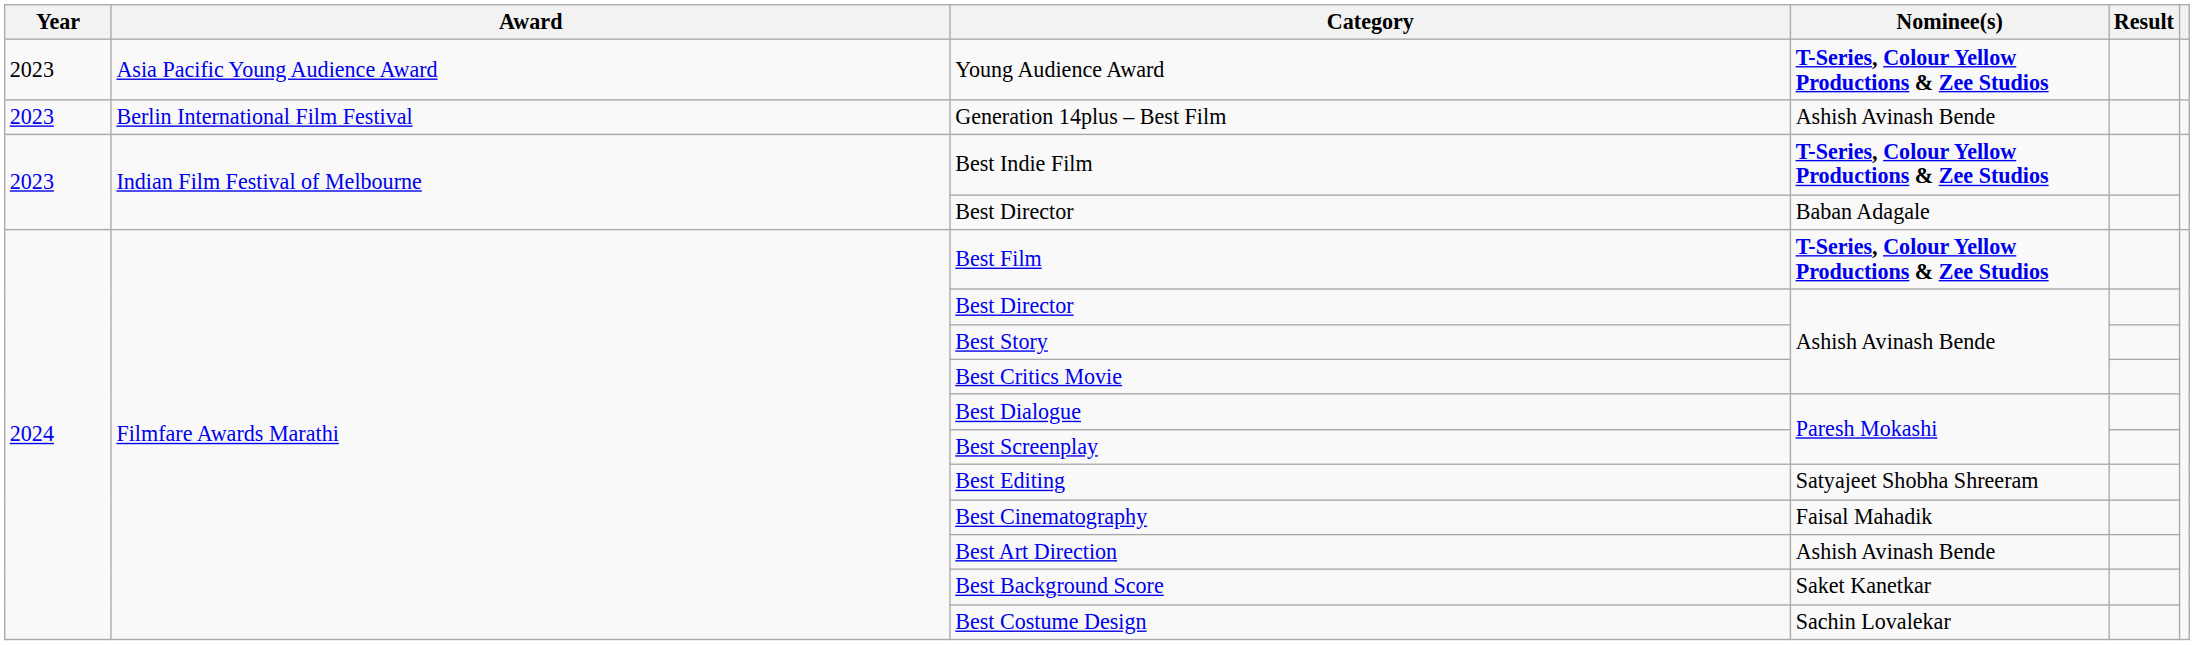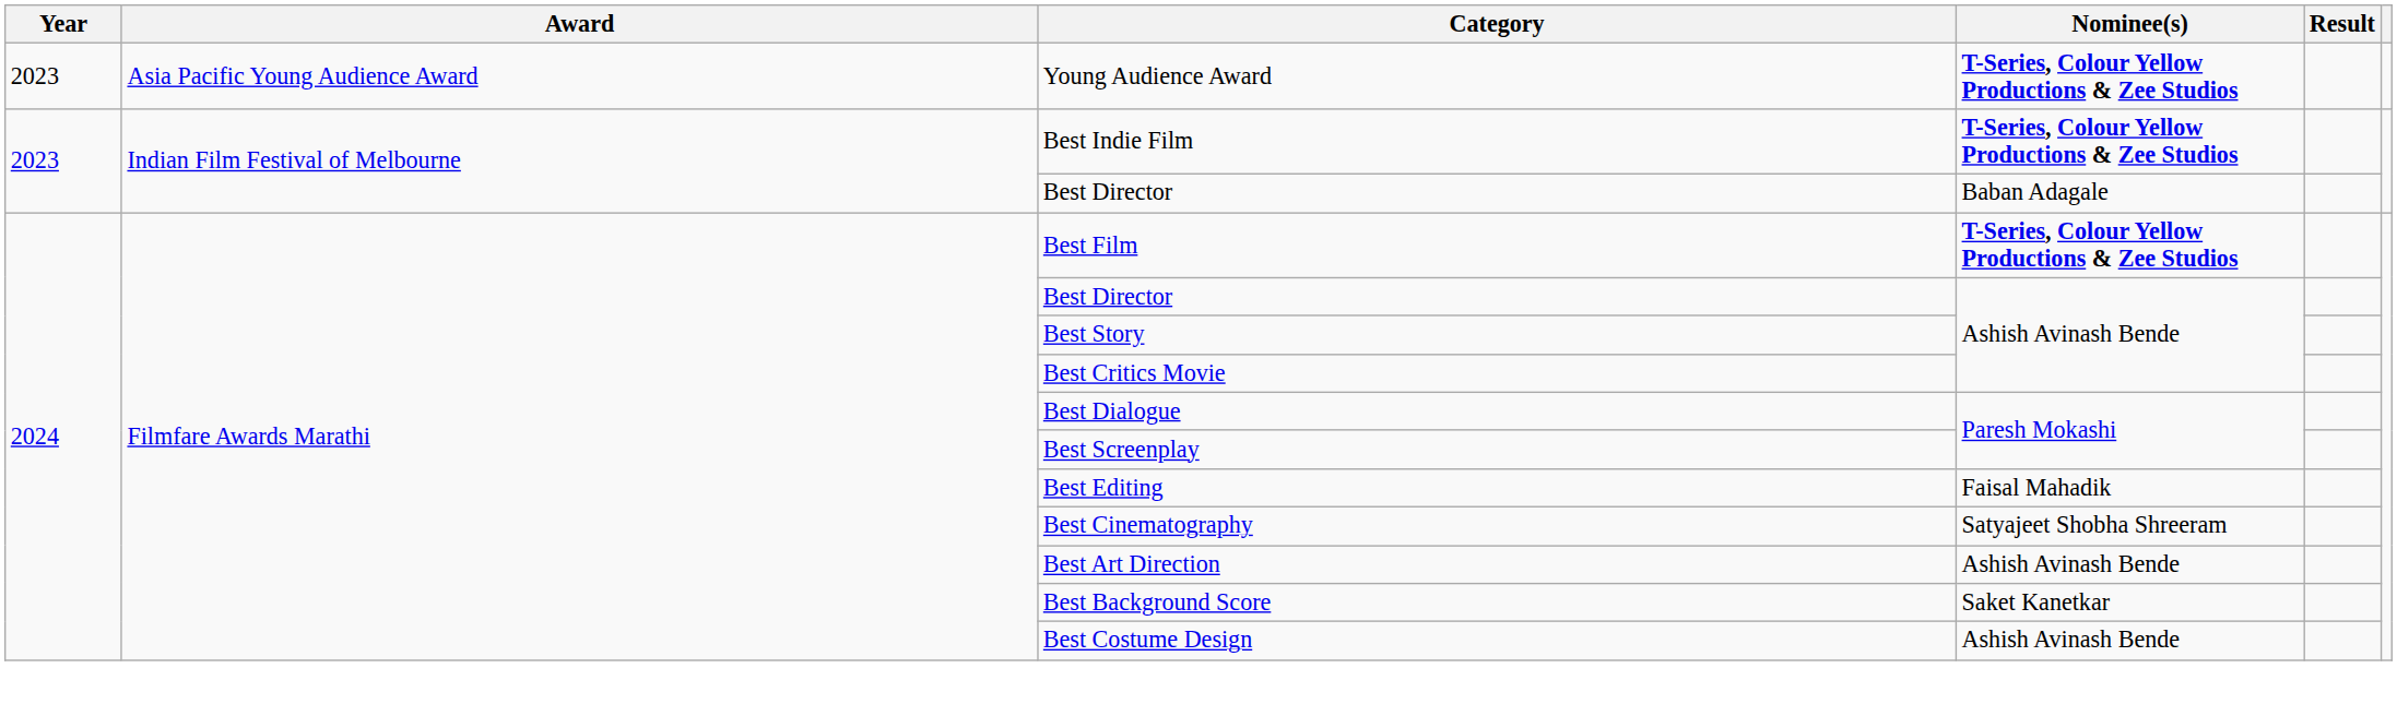 <table class="wikitable sortable" width=100%>
 <tr>
 <th width=5%>Year</th>
 <th width=40%>Award</th>
 <th width=40%>Category</th>
 <th width=20%>Nominee(s)</th>
 <th width=10%>Result</th>
 <th width=5%></th>
 </tr>
 <tr>
 <td>2023</td>
 <td><a href='#'>Asia Pacific Young Audience Award</a></td>
 <td>Young Audience Award</td>
 <td><strong><a href='#'>T-Series</a>, <a href='#'>Colour Yellow Productions</a> & <a href='#'>Zee Studios</a></strong></td>
-<td></td>
-<td></td>
-</tr>
-<tr>
-<td><a href='#'>2023</a></td>
-<td><a href='#'>Berlin International Film Festival</a></td>
-<td>Generation 14plus – Best Film</td>
-<td>Ashish Avinash Bende</td>
 <td></td>
 <td></td>
 </tr>
 <tr>
 <td rowspan="2"><a href='#'>2023</a></td>
 <td rowspan="2"><a href='#'>Indian Film Festival of Melbourne</a></td>
 <td>Best Indie Film</td>
 <td><strong><a href='#'>T-Series</a>, <a href='#'>Colour Yellow Productions</a> & <a href='#'>Zee Studios</a></strong></td>
 <td></td>
 <td rowspan="2"></td>
 </tr>
 <tr>
 <td>Best Director</td>
 <td>Baban Adagale</td>
 <td></td>
 </tr>
 <tr>
 <td rowspan="11"><a href='#'>2024</a></td>
 <td rowspan="11"><a href='#'>Filmfare Awards Marathi</a></td>
 <td><a href='#'>Best Film</a></td>
 <td><strong><a href='#'>T-Series</a>, <a href='#'>Colour Yellow Productions</a> & <a href='#'>Zee Studios</a></strong></td>
 <td></td>
 <td rowspan="11"></td>
 </tr>
 <tr>
 <td><a href='#'>Best Director</a></td>
 <td Rowspan="3">Ashish Avinash Bende</td>
 <td></td>
 </tr>
 <tr>
 <td><a href='#'>Best Story</a></td>
 <td></td>
 </tr>
 <tr>
 <td><a href='#'>Best Critics Movie</a></td>
 <td></td>
 </tr>
 <tr>
 <td><a href='#'>Best Dialogue</a></td>
 <td Rowspan="2"><a href='#'>Paresh Mokashi</a></td>
 <td></td>
 </tr>
 <tr>
 <td><a href='#'>Best Screenplay</a></td>
 <td></td>
 </tr>
 <tr>
 <td><a href='#'>Best Editing</a></td>
-<td>Satyajeet Shobha Shreeram</td>
+<td>Faisal Mahadik</td>
 <td></td>
 </tr>
 <tr>
 <td><a href='#'>Best Cinematography</a></td>
-<td>Faisal Mahadik</td>
+<td>Satyajeet Shobha Shreeram</td>
 <td></td>
 </tr>
 <tr>
 <td><a href='#'>Best Art Direction</a></td>
 <td>Ashish Avinash Bende</td>
 <td></td>
 </tr>
 <tr>
 <td><a href='#'>Best Background Score</a></td>
 <td>Saket Kanetkar</td>
 <td></td>
 </tr>
 <tr>
 <td><a href='#'>Best Costume Design</a></td>
-<td>Sachin Lovalekar</td>
+<td>Ashish Avinash Bende</td>
 <td></td>
 </tr>
 </table>
